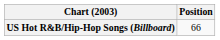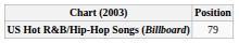 <table class="wikitable plainrowheaders" style="text-align:center">
 <tr>
 <th scope="col">Chart (2003)</th>
 <th scope="col">Position</th>
 </tr>
 <tr>
 <th scope="row">US Hot R&B/Hip-Hop Songs (<em>Billboard</em>)</th>
-<td>66</td>
+<td>79</td>
 </tr>
 </table>
